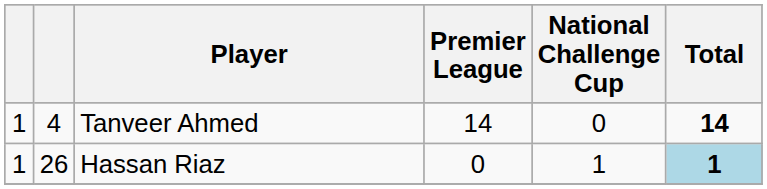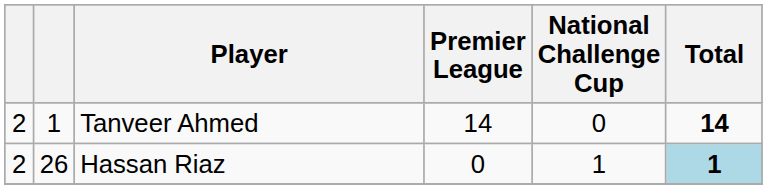 <table class="wikitable sortable" style="font-size: 95%; text-align: center;">
 <tr>
 <th width=10></th>
 <th width=10></th>
 <th width=200>Player</th>
 <th width=50>Premier League</th>
 <th width=50>National Challenge Cup</th>
 <th width=50>Total</th>
 </tr>
 <tr>
+<td>2</td>
 <td>1</td>
-<td>4</td>
 <td align=left> Tanveer Ahmed</td>
 <td>14</td>
 <td>0</td>
 <td><strong>14</strong></td>
 </tr>
 <tr>
-<td>1</td>
+<td>2</td>
 <td>26</td>
 <td align=left> Hassan Riaz</td>
 <td>0</td>
 <td>1</td>
 <td style="background: lightblue;"><strong>1</strong></td>
 </tr>
 <tr>
 </tr>
 </table>
